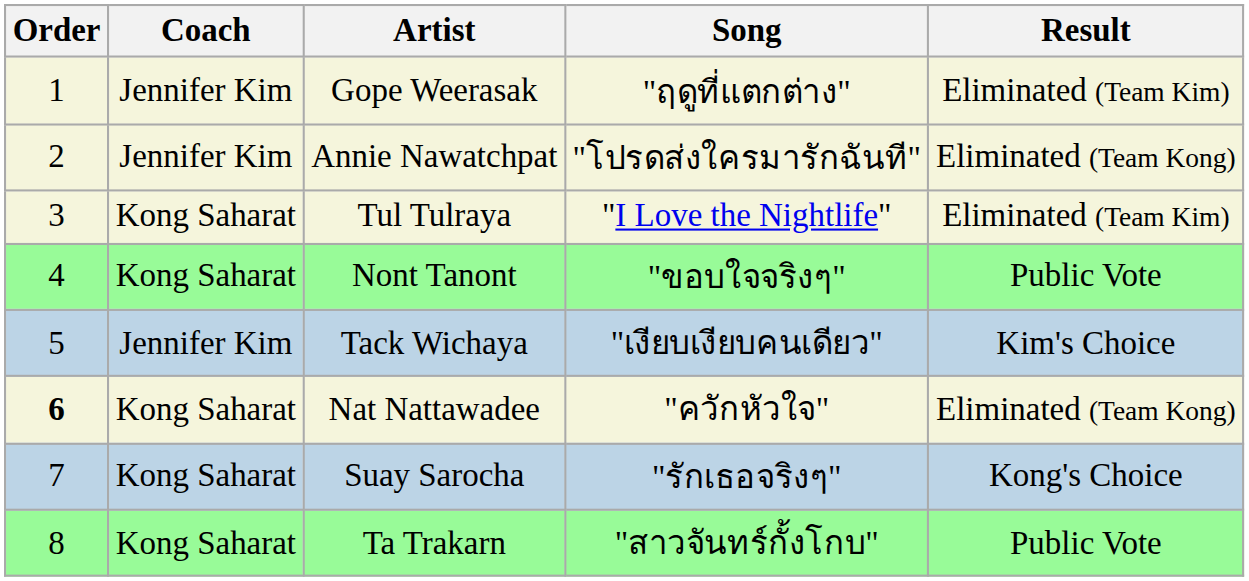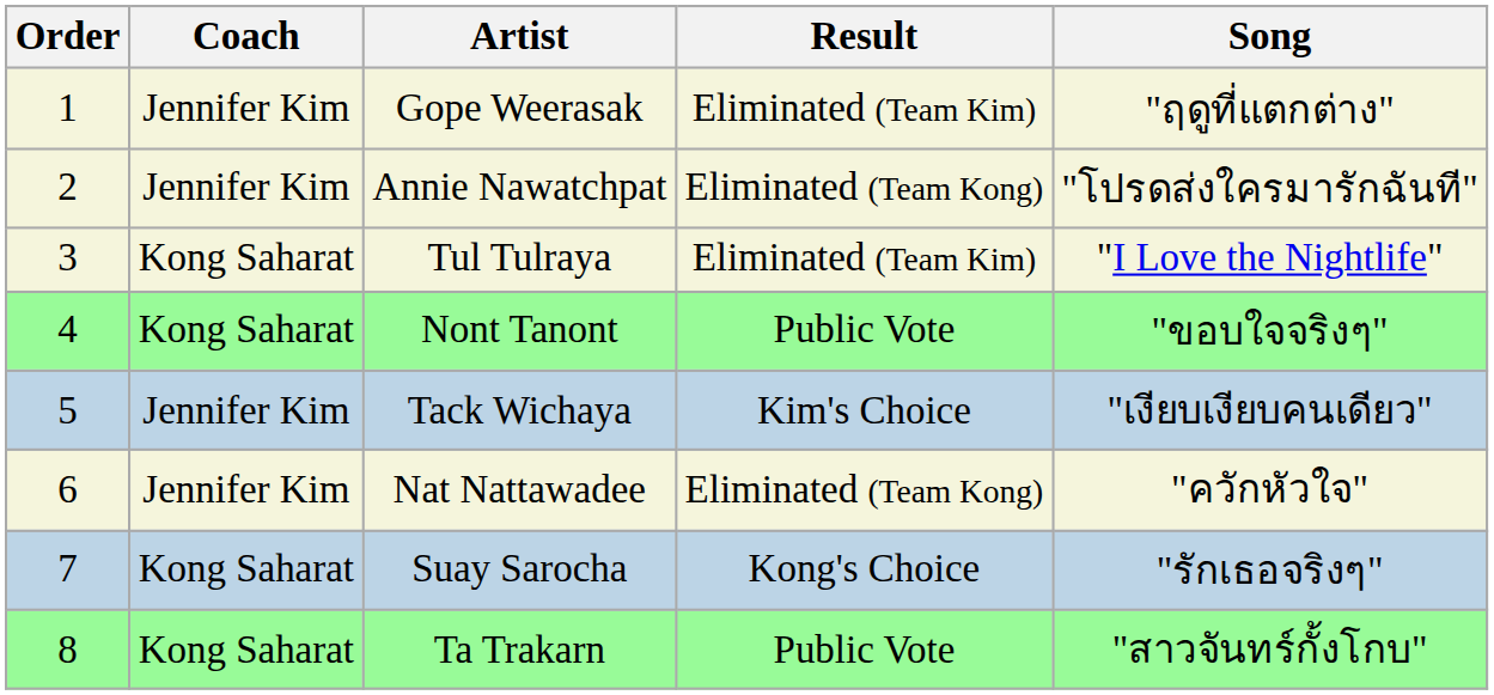 <table class="wikitable sortable" style="text-align: center; width: auto;">
 <tr>
 <th>Order</th>
 <th>Coach</th>
 <th>Artist</th>
+<th>Result</th>
 <th>Song</th>
-<th>Result</th>
 </tr>
 <tr style="background:#F5F5DC;">
 <td>1</td>
 <td>Jennifer Kim</td>
 <td>Gope Weerasak</td>
+<td>Eliminated <small>(Team Kim)</small></td>
 <td>"ฤดูที่แตกต่าง"</td>
-<td>Eliminated <small>(Team Kim)</small></td>
 </tr>
 <tr style="background:#F5F5DC;">
 <td>2</td>
 <td>Jennifer Kim</td>
 <td>Annie Nawatchpat</td>
+<td>Eliminated <small>(Team Kong)</small></td>
 <td>"โปรดส่งใครมารักฉันที"</td>
-<td>Eliminated <small>(Team Kong)</small></td>
 </tr>
 <tr style="background:#F5F5DC;">
 <td>3</td>
 <td>Kong Saharat</td>
 <td>Tul Tulraya</td>
+<td>Eliminated <small>(Team Kim)</small></td>
 <td>"<a href='#'>I Love the Nightlife</a>"</td>
-<td>Eliminated <small>(Team Kim)</small></td>
 </tr>
 <tr style="background:palegreen;">
 <td>4</td>
 <td>Kong Saharat</td>
 <td>Nont Tanont</td>
+<td>Public Vote</td>
 <td>"ขอบใจจริงๆ"</td>
-<td>Public Vote</td>
 </tr>
 <tr style="background:#BCD4E6;">
 <td>5</td>
 <td>Jennifer Kim</td>
 <td>Tack Wichaya</td>
+<td>Kim's Choice</td>
 <td>"เงียบเงียบคนเดียว"</td>
-<td>Kim's Choice</td>
 </tr>
 <tr style="background:#F5F5DC;">
-<td><strong>6</strong></td>
-<td>Kong Saharat</td>
+<td>6</td>
+<td>Jennifer Kim</td>
 <td>Nat Nattawadee</td>
+<td>Eliminated <small>(Team Kong)</small></td>
 <td>"ควักหัวใจ"</td>
-<td>Eliminated <small>(Team Kong)</small></td>
 </tr>
 <tr style="background:#BCD4E6;">
 <td>7</td>
 <td>Kong Saharat</td>
 <td>Suay Sarocha</td>
+<td>Kong's Choice</td>
 <td>"รักเธอจริงๆ"</td>
-<td>Kong's Choice</td>
 </tr>
 <tr style="background:palegreen;">
 <td>8</td>
 <td>Kong Saharat</td>
 <td>Ta Trakarn</td>
+<td>Public Vote</td>
 <td>"สาวจันทร์กั้งโกบ"</td>
-<td>Public Vote</td>
 </tr>
 </table>
